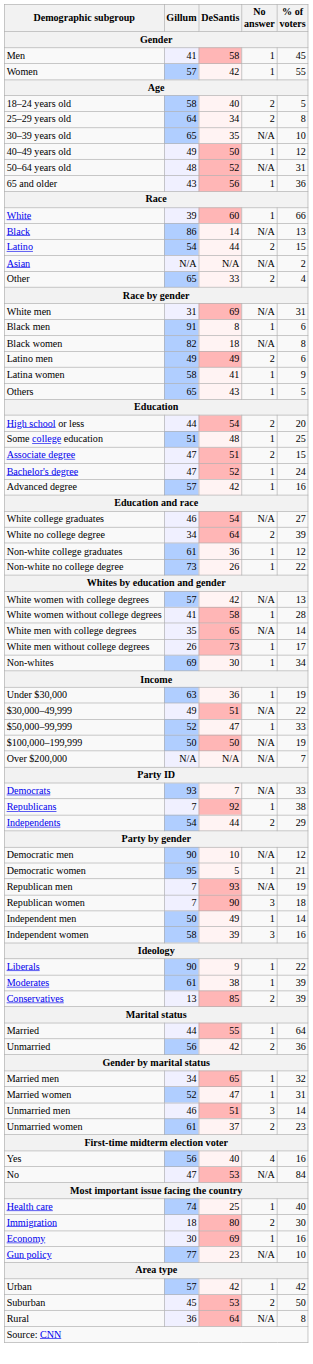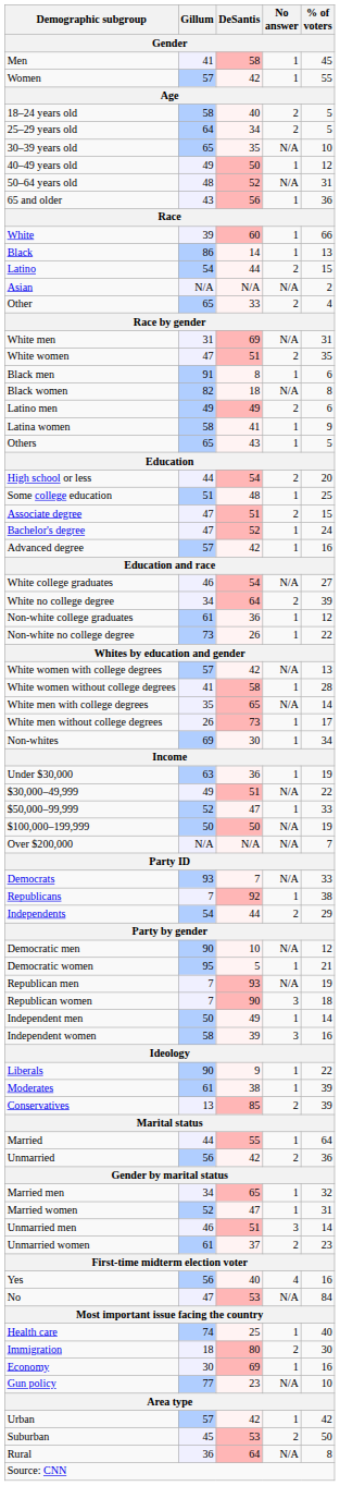 <table class="wikitable">
 <tr>
 <th>Demographic subgroup</th>
 <th>Gillum</th>
 <th>DeSantis</th>
 <th>No<br>answer</th>
 <th>% of<br>voters</th>
 </tr>
 <tr>
 <th colspan="5">Gender</th>
 </tr>
 <tr>
 <td>Men</td>
 <td style="text-align:right; background:#f0f0ff;">41</td>
 <td style="text-align:right; background:#ffb6b6;">58</td>
 <td style="text-align:right;">1</td>
 <td style="text-align:right;">45</td>
 </tr>
 <tr>
 <td>Women</td>
 <td style="text-align:right; background:#b0ceff;">57</td>
 <td style="text-align:right; background:#fff3f3;">42</td>
 <td style="text-align:right;">1</td>
 <td style="text-align:right;">55</td>
 </tr>
 <tr>
 <th colspan="5">Age</th>
 </tr>
 <tr>
 <td>18–24 years old</td>
 <td style="text-align:right; background:#b0ceff;">58</td>
 <td style="text-align:right; background:#fff3f3;">40</td>
 <td style="text-align:right;">2</td>
 <td style="text-align:right;">5</td>
 </tr>
 <tr>
 <td>25–29 years old</td>
 <td style="text-align:right; background:#b0ceff;">64</td>
 <td style="text-align:right; background:#fff3f3;">34</td>
 <td style="text-align:right;">2</td>
-<td style="text-align:right;">8</td>
+<td style="text-align:right;">5</td>
 </tr>
 <tr>
 <td>30–39 years old</td>
 <td style="text-align:right; background:#b0ceff;">65</td>
 <td style="text-align:right; background:#fff3f3;">35</td>
 <td style="text-align:right;">N/A</td>
 <td style="text-align:right;">10</td>
 </tr>
 <tr>
 <td>40–49 years old</td>
 <td style="text-align:right; background:#f0f0ff;">49</td>
 <td style="text-align:right; background:#ffb6b6;">50</td>
 <td style="text-align:right;">1</td>
 <td style="text-align:right;">12</td>
 </tr>
 <tr>
 <td>50–64 years old</td>
 <td style="text-align:right; background:#f0f0ff;">48</td>
 <td style="text-align:right; background:#ffb6b6;">52</td>
 <td style="text-align:right;">N/A</td>
 <td style="text-align:right;">31</td>
 </tr>
 <tr>
 <td>65 and older</td>
 <td style="text-align:right; background:#f0f0ff;">43</td>
 <td style="text-align:right; background:#ffb6b6;">56</td>
 <td style="text-align:right;">1</td>
 <td style="text-align:right;">36</td>
 </tr>
 <tr>
 <th colspan="5">Race</th>
 </tr>
 <tr>
 <td><a href='#'>White</a></td>
 <td style="text-align:right; background:#f0f0ff;">39</td>
 <td style="text-align:right; background:#ffb6b6;">60</td>
 <td style="text-align:right;">1</td>
 <td style="text-align:right;">66</td>
 </tr>
 <tr>
 <td><a href='#'>Black</a></td>
 <td style="text-align:right; background:#b0ceff;">86</td>
 <td style="text-align:right; background:#fff3f3;">14</td>
-<td style="text-align:right;">N/A</td>
+<td style="text-align:right;">1</td>
 <td style="text-align:right;">13</td>
 </tr>
 <tr>
 <td><a href='#'>Latino</a></td>
 <td style="text-align:right; background:#b0ceff;">54</td>
 <td style="text-align:right; background:#fff3f3;">44</td>
 <td style="text-align:right;">2</td>
 <td style="text-align:right;">15</td>
 </tr>
 <tr>
 <td><a href='#'>Asian</a></td>
 <td style="text-align:right; background:#f0f0ff;">N/A</td>
 <td style="text-align:right; background:#fff3f3;">N/A</td>
 <td style="text-align:right;">N/A</td>
 <td style="text-align:right;">2</td>
 </tr>
 <tr>
 <td>Other</td>
 <td style="text-align:right; background:#b0ceff;">65</td>
 <td style="text-align:right; background:#fff3f3;">33</td>
 <td style="text-align:right;">2</td>
 <td style="text-align:right;">4</td>
 </tr>
 <tr>
 <th colspan="5">Race by gender</th>
 </tr>
 <tr>
 <td>White men</td>
 <td style="text-align:right; background:#f0f0ff;">31</td>
 <td style="text-align:right; background:#ffb6b6;">69</td>
 <td style="text-align:right;">N/A</td>
 <td style="text-align:right;">31</td>
+</tr>
+<tr>
+<td>White women</td>
+<td style="text-align:right; background:#f0f0ff;">47</td>
+<td style="text-align:right; background:#ffb6b6;">51</td>
+<td style="text-align:right;">2</td>
+<td style="text-align:right;">35</td>
 </tr>
 <tr>
 <td>Black men</td>
 <td style="text-align:right; background:#b0ceff;">91</td>
 <td style="text-align:right; background:#fff3f3;">8</td>
 <td style="text-align:right;">1</td>
 <td style="text-align:right;">6</td>
 </tr>
 <tr>
 <td>Black women</td>
 <td style="text-align:right; background:#b0ceff;">82</td>
 <td style="text-align:right; background:#fff3f3;">18</td>
 <td style="text-align:right;">N/A</td>
 <td style="text-align:right;">8</td>
 </tr>
 <tr>
 <td>Latino men</td>
 <td style="text-align:right; background:#b0ceff;">49</td>
 <td style="text-align:right; background:#ffb6b6;">49</td>
 <td style="text-align:right;">2</td>
 <td style="text-align:right;">6</td>
 </tr>
 <tr>
 <td>Latina women</td>
 <td style="text-align:right; background:#b0ceff;">58</td>
 <td style="text-align:right; background:#fff3f3;">41</td>
 <td style="text-align:right;">1</td>
 <td style="text-align:right;">9</td>
 </tr>
 <tr>
 <td>Others</td>
 <td style="text-align:right; background:#b0ceff;">65</td>
 <td style="text-align:right; background:#fff3f3;">43</td>
 <td style="text-align:right;">1</td>
 <td style="text-align:right;">5</td>
 </tr>
 <tr>
 <th colspan="5">Education</th>
 </tr>
 <tr>
 <td><a href='#'>High school</a> or less</td>
 <td style="text-align:right; background:#f0f0ff;">44</td>
 <td style="text-align:right; background:#ffb6b6;">54</td>
 <td style="text-align:right;">2</td>
 <td style="text-align:right;">20</td>
 </tr>
 <tr>
 <td>Some <a href='#'>college</a> education</td>
 <td style="text-align:right; background:#b0ceff;">51</td>
 <td style="text-align:right; background:#fff3f3;">48</td>
 <td style="text-align:right;">1</td>
 <td style="text-align:right;">25</td>
 </tr>
 <tr>
 <td><a href='#'>Associate degree</a></td>
 <td style="text-align:right; background:#f0f0ff;">47</td>
 <td style="text-align:right; background:#ffb6b6;">51</td>
 <td style="text-align:right;">2</td>
 <td style="text-align:right;">15</td>
 </tr>
 <tr>
 <td><a href='#'>Bachelor's degree</a></td>
 <td style="text-align:right; background:#f0f0ff;">47</td>
 <td style="text-align:right; background:#ffb6b6;">52</td>
 <td style="text-align:right;">1</td>
 <td style="text-align:right;">24</td>
 </tr>
 <tr>
 <td>Advanced degree</td>
 <td style="text-align:right; background:#b0ceff;">57</td>
 <td style="text-align:right; background:#fff3f3;">42</td>
 <td style="text-align:right;">1</td>
 <td style="text-align:right;">16</td>
 </tr>
 <tr>
 <th colspan="5">Education and race</th>
 </tr>
 <tr>
 <td>White college graduates</td>
 <td style="text-align:right; background:#f0f0ff;">46</td>
 <td style="text-align:right; background:#ffb6b6;">54</td>
 <td style="text-align:right;">N/A</td>
 <td style="text-align:right;">27</td>
 </tr>
 <tr>
 <td>White no college degree</td>
 <td style="text-align:right; background:#f0f0ff;">34</td>
 <td style="text-align:right; background:#ffb6b6;">64</td>
 <td style="text-align:right;">2</td>
 <td style="text-align:right;">39</td>
 </tr>
 <tr>
 <td>Non-white college graduates</td>
 <td style="text-align:right; background:#b0ceff;">61</td>
 <td style="text-align:right; background:#fff3f3;">36</td>
 <td style="text-align:right;">1</td>
 <td style="text-align:right;">12</td>
 </tr>
 <tr>
 <td>Non-white no college degree</td>
 <td style="text-align:right; background:#b0ceff;">73</td>
 <td style="text-align:right; background:#fff3f3;">26</td>
 <td style="text-align:right;">1</td>
 <td style="text-align:right;">22</td>
 </tr>
 <tr>
 <th colspan="5">Whites by education and gender</th>
 </tr>
 <tr>
 <td>White women with college degrees</td>
 <td style="text-align:right; background:#b0ceff;">57</td>
 <td style="text-align:right; background:#fff3f3;">42</td>
 <td style="text-align:right;">N/A</td>
 <td style="text-align:right;">13</td>
 </tr>
 <tr>
 <td>White women without college degrees</td>
 <td style="text-align:right; background:#f0f0ff;">41</td>
 <td style="text-align:right; background:#ffb6b6;">58</td>
 <td style="text-align:right;">1</td>
 <td style="text-align:right;">28</td>
 </tr>
 <tr>
 <td>White men with college degrees</td>
 <td style="text-align:right; background:#f0f0ff;">35</td>
 <td style="text-align:right; background:#ffb6b6;">65</td>
 <td style="text-align:right;">N/A</td>
 <td style="text-align:right;">14</td>
 </tr>
 <tr>
 <td>White men without college degrees</td>
 <td style="text-align:right; background:#f0f0ff;">26</td>
 <td style="text-align:right; background:#ffb6b6;">73</td>
 <td style="text-align:right;">1</td>
 <td style="text-align:right;">17</td>
 </tr>
 <tr>
 <td>Non-whites</td>
 <td style="text-align:right; background:#b0ceff;">69</td>
 <td style="text-align:right; background:#fff3f3;">30</td>
 <td style="text-align:right;">1</td>
 <td style="text-align:right;">34</td>
 </tr>
 <tr>
 <th colspan=5>Income</th>
 </tr>
 <tr>
 <td>Under $30,000</td>
 <td style="text-align:right; background:#b0ceff;">63</td>
 <td style="text-align:right; background:#fff3f3;">36</td>
 <td style="text-align:right;">1</td>
 <td style="text-align:right;">19</td>
 </tr>
 <tr>
 <td>$30,000–49,999</td>
 <td style="text-align:right; background:#f0f0ff;">49</td>
 <td style="text-align:right; background:#ffb6b6;">51</td>
 <td style="text-align:right;">N/A</td>
 <td style="text-align:right;">22</td>
 </tr>
 <tr>
 <td>$50,000–99,999</td>
 <td style="text-align:right; background:#b0ceff;">52</td>
 <td style="text-align:right; background:#fff3f3;">47</td>
 <td style="text-align:right;">1</td>
 <td style="text-align:right;">33</td>
 </tr>
 <tr>
 <td>$100,000–199,999</td>
 <td style="text-align:right; background:#b0ceff;">50</td>
 <td style="text-align:right; background:#ffb6b6;">50</td>
 <td style="text-align:right;">N/A</td>
 <td style="text-align:right;">19</td>
 </tr>
 <tr>
 <td>Over $200,000</td>
 <td style="text-align:right; background:#f0f0ff;">N/A</td>
 <td style="text-align:right; background:#fff3f3;">N/A</td>
 <td style="text-align:right;">N/A</td>
 <td style="text-align:right;">7</td>
 </tr>
 <tr>
 <th colspan="5">Party ID</th>
 </tr>
 <tr>
 <td><a href='#'>Democrats</a></td>
 <td style="text-align:right; background:#b0ceff;">93</td>
 <td style="text-align:right; background:#fff3f3;">7</td>
 <td style="text-align:right;">N/A</td>
 <td style="text-align:right;">33</td>
 </tr>
 <tr>
 <td><a href='#'>Republicans</a></td>
 <td style="text-align:right; background:#f0f0ff;">7</td>
 <td style="text-align:right; background:#ffb6b6;">92</td>
 <td style="text-align:right;">1</td>
 <td style="text-align:right;">38</td>
 </tr>
 <tr>
 <td><a href='#'>Independents</a></td>
 <td style="text-align:right; background:#b0ceff;">54</td>
 <td style="text-align:right; background:#fff3f3;">44</td>
 <td style="text-align:right;">2</td>
 <td style="text-align:right;">29</td>
 </tr>
 <tr>
 <th colspan="5">Party by gender</th>
 </tr>
 <tr>
 <td>Democratic men</td>
 <td style="text-align:right; background:#b0ceff;">90</td>
 <td style="text-align:right; background:#fff3f3;">10</td>
 <td style="text-align:right;">N/A</td>
 <td style="text-align:right;">12</td>
 </tr>
 <tr>
 <td>Democratic women</td>
 <td style="text-align:right; background:#b0ceff;">95</td>
 <td style="text-align:right; background:#fff3f3;">5</td>
 <td style="text-align:right;">1</td>
 <td style="text-align:right;">21</td>
 </tr>
 <tr>
 <td>Republican men</td>
 <td style="text-align:right; background:#f0f0ff;">7</td>
 <td style="text-align:right; background:#ffb6b6;">93</td>
 <td style="text-align:right;">N/A</td>
 <td style="text-align:right;">19</td>
 </tr>
 <tr>
 <td>Republican women</td>
 <td style="text-align:right; background:#f0f0ff;">7</td>
 <td style="text-align:right; background:#ffb6b6;">90</td>
 <td style="text-align:right;">3</td>
 <td style="text-align:right;">18</td>
 </tr>
 <tr>
 <td>Independent men</td>
 <td style="text-align:right; background:#b0ceff;">50</td>
 <td style="text-align:right; background:#fff3f3;">49</td>
 <td style="text-align:right;">1</td>
 <td style="text-align:right;">14</td>
 </tr>
 <tr>
 <td>Independent women</td>
 <td style="text-align:right; background:#b0ceff;">58</td>
 <td style="text-align:right; background:#fff3f3;">39</td>
 <td style="text-align:right;">3</td>
 <td style="text-align:right;">16</td>
 </tr>
 <tr>
 <th colspan="5">Ideology</th>
 </tr>
 <tr>
 <td><a href='#'>Liberals</a></td>
 <td style="text-align:right; background:#b0ceff;">90</td>
 <td style="text-align:right; background:#fff3f3;">9</td>
 <td style="text-align:right;">1</td>
 <td style="text-align:right;">22</td>
 </tr>
 <tr>
 <td><a href='#'>Moderates</a></td>
 <td style="text-align:right; background:#b0ceff;">61</td>
 <td style="text-align:right; background:#fff3f3;">38</td>
 <td style="text-align:right;">1</td>
 <td style="text-align:right;">39</td>
 </tr>
 <tr>
 <td><a href='#'>Conservatives</a></td>
 <td style="text-align:right; background:#f0f0ff;">13</td>
 <td style="text-align:right; background:#ffb6b6;">85</td>
 <td style="text-align:right;">2</td>
 <td style="text-align:right;">39</td>
 </tr>
 <tr>
 <th colspan="5">Marital status</th>
 </tr>
 <tr>
 <td>Married</td>
 <td style="text-align:right; background:#f0f0ff;">44</td>
 <td style="text-align:right; background:#ffb6b6;">55</td>
 <td style="text-align:right;">1</td>
 <td style="text-align:right;">64</td>
 </tr>
 <tr>
 <td>Unmarried</td>
 <td style="text-align:right; background:#b0ceff;">56</td>
 <td style="text-align:right; background:#fff3f3;">42</td>
 <td style="text-align:right;">2</td>
 <td style="text-align:right;">36</td>
 </tr>
 <tr>
 <th colspan="5">Gender by marital status</th>
 </tr>
 <tr>
 <td>Married men</td>
 <td style="text-align:right; background:#f0f0ff;">34</td>
 <td style="text-align:right; background:#ffb6b6;">65</td>
 <td style="text-align:right;">1</td>
 <td style="text-align:right;">32</td>
 </tr>
 <tr>
 <td>Married women</td>
 <td style="text-align:right; background:#b0ceff;">52</td>
 <td style="text-align:right; background:#fff3f3;">47</td>
 <td style="text-align:right;">1</td>
 <td style="text-align:right;">31</td>
 </tr>
 <tr>
 <td>Unmarried men</td>
 <td style="text-align:right; background:#f0f0ff;">46</td>
 <td style="text-align:right; background:#ffb6b6;">51</td>
 <td style="text-align:right;">3</td>
 <td style="text-align:right;">14</td>
 </tr>
 <tr>
 <td>Unmarried women</td>
 <td style="text-align:right; background:#b0ceff;">61</td>
 <td style="text-align:right; background:#fff3f3;">37</td>
 <td style="text-align:right;">2</td>
 <td style="text-align:right;">23</td>
 </tr>
 <tr>
 <th colspan="5">First-time midterm election voter</th>
 </tr>
 <tr>
 <td>Yes</td>
 <td style="text-align:right; background:#b0ceff;">56</td>
 <td style="text-align:right; background:#fff3f3;">40</td>
 <td style="text-align:right;">4</td>
 <td style="text-align:right;">16</td>
 </tr>
 <tr>
 <td>No</td>
 <td style="text-align:right; background:#f0f0ff;">47</td>
 <td style="text-align:right; background:#ffb6b6;">53</td>
 <td style="text-align:right;">N/A</td>
 <td style="text-align:right;">84</td>
 </tr>
 <tr>
 <th colspan="5">Most important issue facing the country</th>
 </tr>
 <tr>
 <td><a href='#'>Health care</a></td>
 <td style="text-align:right; background:#b0ceff;">74</td>
 <td style="text-align:right; background:#fff3f3;">25</td>
 <td style="text-align:right;">1</td>
 <td style="text-align:right;">40</td>
 </tr>
 <tr>
 <td><a href='#'>Immigration</a></td>
 <td style="text-align:right; background:#f0f0ff;">18</td>
 <td style="text-align:right; background:#ffb6b6;">80</td>
 <td style="text-align:right;">2</td>
 <td style="text-align:right;">30</td>
 </tr>
 <tr>
 <td><a href='#'>Economy</a></td>
 <td style="text-align:right; background:#f0f0ff;">30</td>
 <td style="text-align:right; background:#ffb6b6;">69</td>
 <td style="text-align:right;">1</td>
 <td style="text-align:right;">16</td>
 </tr>
 <tr>
 <td><a href='#'>Gun policy</a></td>
 <td style="text-align:right; background:#b0ceff;">77</td>
 <td style="text-align:right; background:#fff3f3;">23</td>
 <td style="text-align:right;">N/A</td>
 <td style="text-align:right;">10</td>
 </tr>
 <tr>
 <th colspan="5">Area type</th>
 </tr>
 <tr>
 <td>Urban</td>
 <td style="text-align:right; background:#b0ceff;">57</td>
 <td style="text-align:right; background:#fff3f3;">42</td>
 <td style="text-align:right;">1</td>
 <td style="text-align:right;">42</td>
 </tr>
 <tr>
 <td>Suburban</td>
 <td style="text-align:right; background:#f0f0ff;">45</td>
 <td style="text-align:right; background:#ffb6b6;">53</td>
 <td style="text-align:right;">2</td>
 <td style="text-align:right;">50</td>
 </tr>
 <tr>
 <td>Rural</td>
 <td style="text-align:right; background:#f0f0ff;">36</td>
 <td style="text-align:right; background:#ffb6b6;">64</td>
 <td style="text-align:right;">N/A</td>
 <td style="text-align:right;">8</td>
 </tr>
 <tr>
 <td colspan="5">Source: <a href='#'>CNN</a></td>
 </tr>
 </table>
